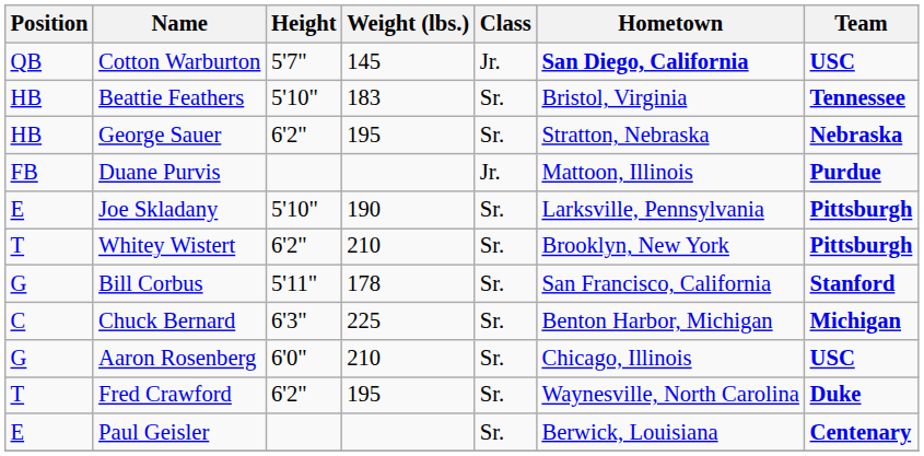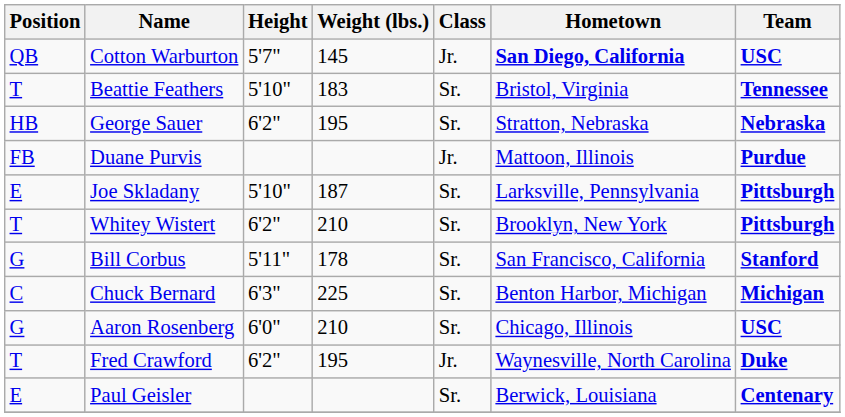 <table class="wikitable" style="font-size: 90%">
 <tr>
 <th>Position</th>
 <th>Name</th>
 <th>Height</th>
 <th>Weight (lbs.)</th>
 <th>Class</th>
 <th>Hometown</th>
 <th>Team</th>
 </tr>
 <tr>
 <td><a href='#'>QB</a></td>
 <td><a href='#'>Cotton Warburton</a></td>
 <td>5'7"</td>
 <td>145</td>
 <td>Jr.</td>
 <td><strong><a href='#'>San Diego, California</a></strong></td>
 <td><strong><a href='#'>USC</a></strong></td>
 </tr>
 <tr>
-<td><a href='#'>HB</a></td>
+<td><a href='#'>T</a></td>
 <td><a href='#'>Beattie Feathers</a></td>
 <td>5'10"</td>
 <td>183</td>
 <td>Sr.</td>
 <td><a href='#'>Bristol, Virginia</a></td>
 <td><strong><a href='#'>Tennessee</a></strong></td>
 </tr>
 <tr>
 <td><a href='#'>HB</a></td>
 <td><a href='#'>George Sauer</a></td>
 <td>6'2"</td>
 <td>195</td>
 <td>Sr.</td>
 <td><a href='#'>Stratton, Nebraska</a></td>
 <td><strong><a href='#'>Nebraska</a></strong></td>
 </tr>
 <tr>
 <td><a href='#'>FB</a></td>
 <td><a href='#'>Duane Purvis</a></td>
 <td></td>
 <td></td>
 <td>Jr.</td>
 <td><a href='#'>Mattoon, Illinois</a></td>
 <td><strong><a href='#'>Purdue</a></strong></td>
 </tr>
 <tr>
 <td><a href='#'>E</a></td>
 <td><a href='#'>Joe Skladany</a></td>
 <td>5'10"</td>
-<td>190</td>
+<td>187</td>
 <td>Sr.</td>
 <td><a href='#'>Larksville, Pennsylvania</a></td>
 <td><strong><a href='#'>Pittsburgh</a></strong></td>
 </tr>
 <tr>
 <td><a href='#'>T</a></td>
 <td><a href='#'>Whitey Wistert</a></td>
 <td>6'2"</td>
 <td>210</td>
 <td>Sr.</td>
 <td><a href='#'>Brooklyn, New York</a></td>
 <td><strong><a href='#'>Pittsburgh</a></strong></td>
 </tr>
 <tr>
 <td><a href='#'>G</a></td>
 <td><a href='#'>Bill Corbus</a></td>
 <td>5'11"</td>
 <td>178</td>
 <td>Sr.</td>
 <td><a href='#'>San Francisco, California</a></td>
 <td><strong><a href='#'>Stanford</a></strong></td>
 </tr>
 <tr>
 <td><a href='#'>C</a></td>
 <td><a href='#'>Chuck Bernard</a></td>
 <td>6'3"</td>
 <td>225</td>
 <td>Sr.</td>
 <td><a href='#'>Benton Harbor, Michigan</a></td>
 <td><strong><a href='#'>Michigan</a></strong></td>
 </tr>
 <tr>
 <td><a href='#'>G</a></td>
 <td><a href='#'>Aaron Rosenberg</a></td>
 <td>6'0"</td>
 <td>210</td>
 <td>Sr.</td>
 <td><a href='#'>Chicago, Illinois</a></td>
 <td><strong><a href='#'>USC</a></strong></td>
 </tr>
 <tr>
 <td><a href='#'>T</a></td>
 <td><a href='#'>Fred Crawford</a></td>
 <td>6'2"</td>
 <td>195</td>
-<td>Sr.</td>
+<td>Jr.</td>
 <td><a href='#'>Waynesville, North Carolina</a></td>
 <td><strong><a href='#'>Duke</a></strong></td>
 </tr>
 <tr>
 <td><a href='#'>E</a></td>
 <td><a href='#'>Paul Geisler</a></td>
 <td></td>
 <td></td>
 <td>Sr.</td>
 <td><a href='#'>Berwick, Louisiana</a></td>
 <td><strong><a href='#'>Centenary</a></strong></td>
 </tr>
 <tr>
 </tr>
 </table>
